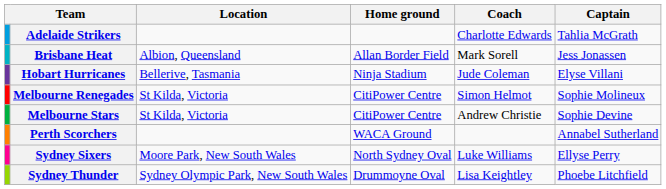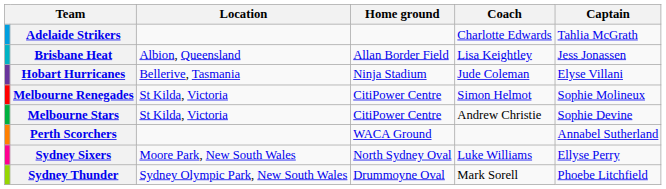 <table class="wikitable">
 <tr>
 <th colspan="2">Team</th>
 <th>Location</th>
 <th>Home ground</th>
 <th>Coach</th>
 <th>Captain</th>
 </tr>
 <tr>
 <td style="background:#009FDF;"></td>
 <th><a href='#'>Adelaide Strikers</a></th>
 <td></td>
 <td></td>
 <td><a href='#'>Charlotte Edwards</a></td>
 <td><a href='#'>Tahlia McGrath</a></td>
 </tr>
 <tr>
 <td style="background:#00B3C4;"></td>
 <th><a href='#'>Brisbane Heat</a></th>
 <td><a href='#'>Albion</a>, <a href='#'>Queensland</a></td>
 <td><a href='#'>Allan Border Field</a></td>
-<td>Mark Sorell</td>
+<td><a href='#'>Lisa Keightley</a></td>
 <td><a href='#'>Jess Jonassen</a></td>
 </tr>
 <tr>
 <td style="background:#69359C;"></td>
 <th><a href='#'>Hobart Hurricanes</a></th>
 <td><a href='#'>Bellerive</a>, <a href='#'>Tasmania</a></td>
 <td><a href='#'>Ninja Stadium</a></td>
 <td><a href='#'>Jude Coleman</a></td>
 <td><a href='#'>Elyse Villani</a></td>
 </tr>
 <tr>
 <td style="background:red;"></td>
 <th><a href='#'>Melbourne Renegades</a></th>
 <td><a href='#'>St Kilda</a>, <a href='#'>Victoria</a></td>
 <td><a href='#'>CitiPower Centre</a></td>
 <td><a href='#'>Simon Helmot</a></td>
 <td><a href='#'>Sophie Molineux</a></td>
 </tr>
 <tr>
 <td style="background:#00B13F;"></td>
 <th><a href='#'>Melbourne Stars</a></th>
 <td><a href='#'>St Kilda</a>, <a href='#'>Victoria</a></td>
 <td><a href='#'>CitiPower Centre</a></td>
 <td>Andrew Christie</td>
 <td><a href='#'>Sophie Devine</a></td>
 </tr>
 <tr>
 <td style="background:#ff8000;"></td>
 <th><a href='#'>Perth Scorchers</a></th>
 <td></td>
 <td><a href='#'>WACA Ground</a></td>
 <td></td>
 <td><a href='#'>Annabel Sutherland</a></td>
 </tr>
 <tr>
 <td style="background:#FF0090;"></td>
 <th><a href='#'>Sydney Sixers</a></th>
 <td><a href='#'>Moore Park</a>, <a href='#'>New South Wales</a></td>
 <td><a href='#'>North Sydney Oval</a></td>
 <td><a href='#'>Luke Williams</a></td>
 <td><a href='#'>Ellyse Perry</a></td>
 </tr>
 <tr>
 <td style="background:#96D701;"></td>
 <th><a href='#'>Sydney Thunder</a></th>
 <td><a href='#'>Sydney Olympic Park</a>, <a href='#'>New South Wales</a></td>
 <td><a href='#'>Drummoyne Oval</a></td>
-<td><a href='#'>Lisa Keightley</a></td>
+<td>Mark Sorell</td>
 <td><a href='#'>Phoebe Litchfield</a></td>
 </tr>
 </table>
